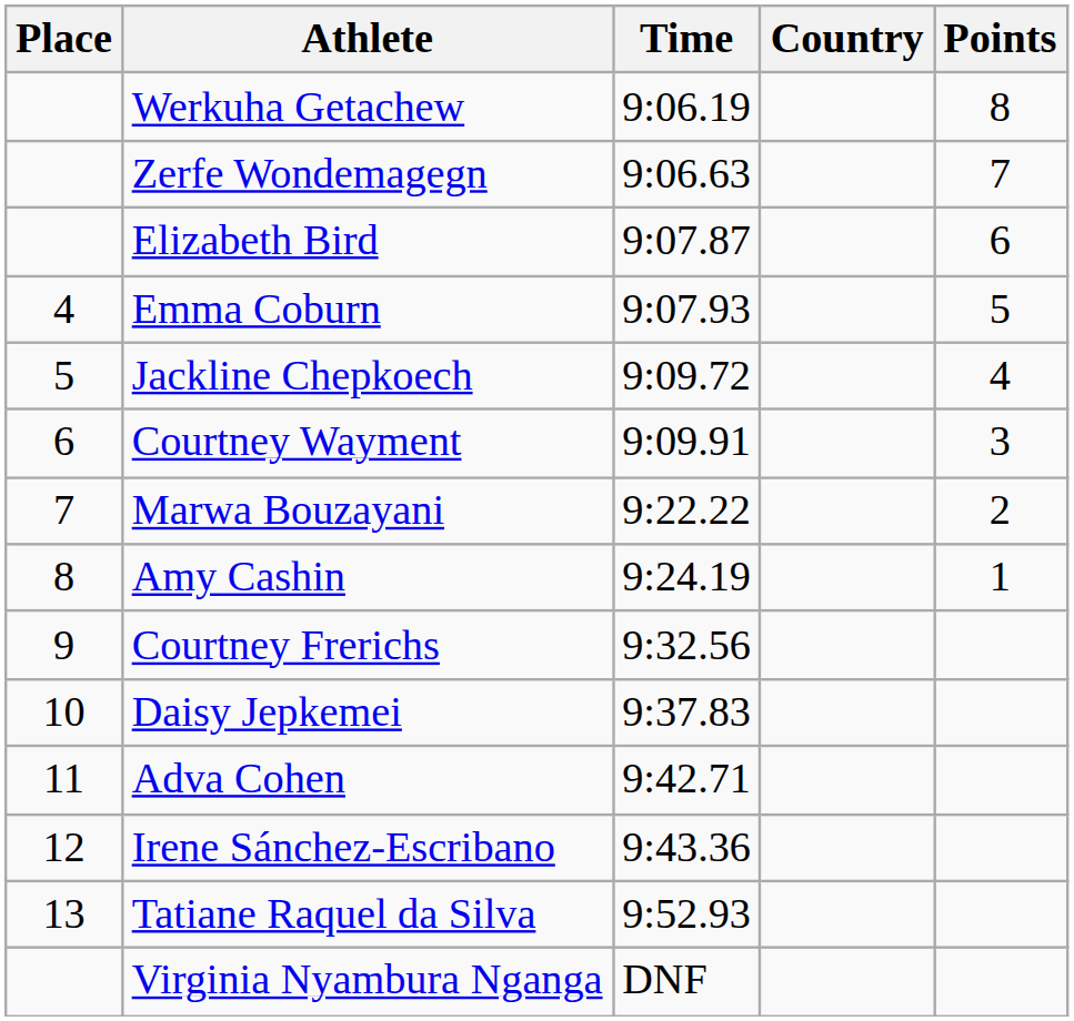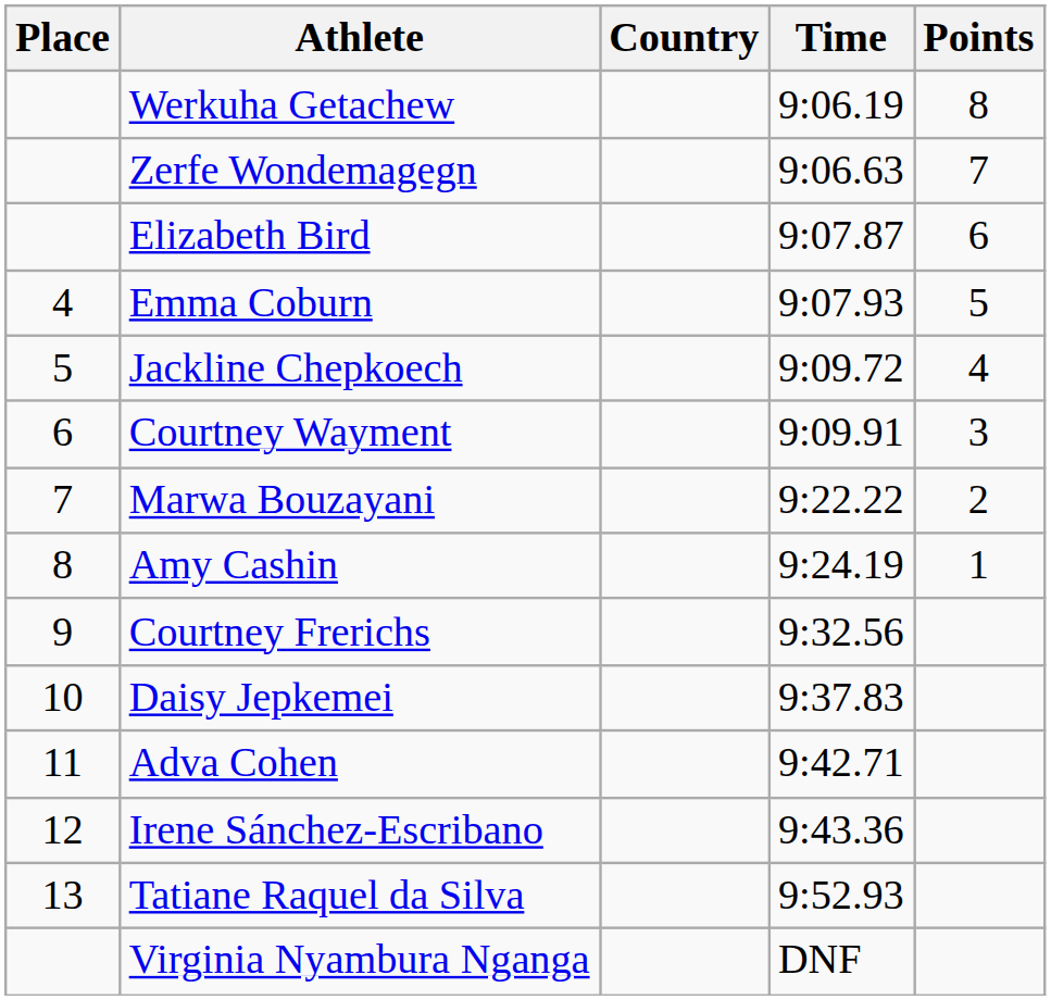 <table class="wikitable">
 <tr>
 <th>Place</th>
 <th>Athlete</th>
+<th>Country</th>
 <th>Time</th>
-<th>Country</th>
 <th>Points</th>
 </tr>
 <tr>
 <td align=center></td>
 <td><a href='#'>Werkuha Getachew</a></td>
+<td></td>
 <td>9:06.19</td>
-<td></td>
 <td align=center>8</td>
 </tr>
 <tr>
 <td align=center></td>
 <td><a href='#'>Zerfe Wondemagegn</a></td>
+<td></td>
 <td>9:06.63</td>
-<td></td>
 <td align=center>7</td>
 </tr>
 <tr>
 <td align=center></td>
 <td><a href='#'>Elizabeth Bird</a></td>
+<td></td>
 <td>9:07.87</td>
-<td></td>
 <td align=center>6</td>
 </tr>
 <tr>
 <td align=center>4</td>
 <td><a href='#'>Emma Coburn</a></td>
+<td></td>
 <td>9:07.93</td>
-<td></td>
 <td align=center>5</td>
 </tr>
 <tr>
 <td align=center>5</td>
 <td><a href='#'>Jackline Chepkoech</a></td>
+<td></td>
 <td>9:09.72</td>
-<td></td>
 <td align=center>4</td>
 </tr>
 <tr>
 <td align=center>6</td>
 <td><a href='#'>Courtney Wayment</a></td>
+<td></td>
 <td>9:09.91</td>
-<td></td>
 <td align=center>3</td>
 </tr>
 <tr>
 <td align=center>7</td>
 <td><a href='#'>Marwa Bouzayani</a></td>
+<td></td>
 <td>9:22.22</td>
-<td></td>
 <td align=center>2</td>
 </tr>
 <tr>
 <td align=center>8</td>
 <td><a href='#'>Amy Cashin</a></td>
+<td></td>
 <td>9:24.19</td>
-<td></td>
 <td align=center>1</td>
 </tr>
 <tr>
 <td align=center>9</td>
 <td><a href='#'>Courtney Frerichs</a></td>
+<td></td>
 <td>9:32.56</td>
-<td></td>
 <td align=center></td>
 </tr>
 <tr>
 <td align=center>10</td>
 <td><a href='#'>Daisy Jepkemei</a></td>
+<td></td>
 <td>9:37.83</td>
-<td></td>
 <td align=center></td>
 </tr>
 <tr>
 <td align=center>11</td>
 <td><a href='#'>Adva Cohen</a></td>
+<td></td>
 <td>9:42.71</td>
-<td></td>
 <td align=center></td>
 </tr>
 <tr>
 <td align=center>12</td>
 <td><a href='#'>Irene Sánchez-Escribano</a></td>
+<td></td>
 <td>9:43.36</td>
-<td></td>
 <td align=center></td>
 </tr>
 <tr>
 <td align=center>13</td>
 <td><a href='#'>Tatiane Raquel da Silva</a></td>
+<td></td>
 <td>9:52.93</td>
-<td></td>
 <td align=center></td>
 </tr>
 <tr>
 <td align=center></td>
 <td><a href='#'>Virginia Nyambura Nganga</a></td>
+<td></td>
 <td>DNF</td>
-<td></td>
 <td align=center></td>
 </tr>
 </table>
